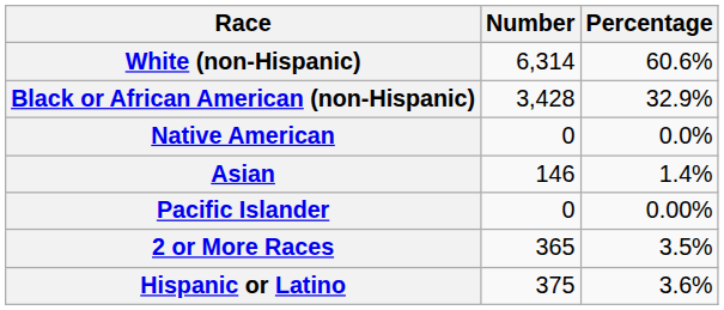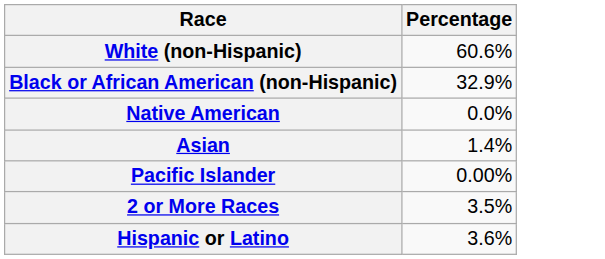 <table class="wikitable" style="text-align:right">
 <tr>
 <th scope="col">Race</th>
-<th scope="col">Number</th>
 <th scope="col">Percentage</th>
 </tr>
 <tr>
 <th scope="row"><a href='#'>White</a> (non-Hispanic)</th>
-<td>6,314</td>
 <td>60.6%</td>
 </tr>
 <tr>
 <th scope="row"><a href='#'>Black or African American</a> (non-Hispanic)</th>
-<td>3,428</td>
 <td>32.9%</td>
 </tr>
 <tr>
 <th scope="row"><a href='#'>Native American</a></th>
-<td>0</td>
 <td>0.0%</td>
 </tr>
 <tr>
 <th scope="row"><a href='#'>Asian</a></th>
-<td>146</td>
 <td>1.4%</td>
 </tr>
 <tr>
 <th scope="row"><a href='#'>Pacific Islander</a></th>
-<td>0</td>
 <td>0.00%</td>
 </tr>
 <tr>
 <th scope="row"><a href='#'>2 or More Races</a></th>
-<td>365</td>
 <td>3.5%</td>
 </tr>
 <tr>
 <th scope="row"><a href='#'>Hispanic</a> or <a href='#'>Latino</a></th>
-<td>375</td>
 <td>3.6%</td>
 </tr>
 </table>
